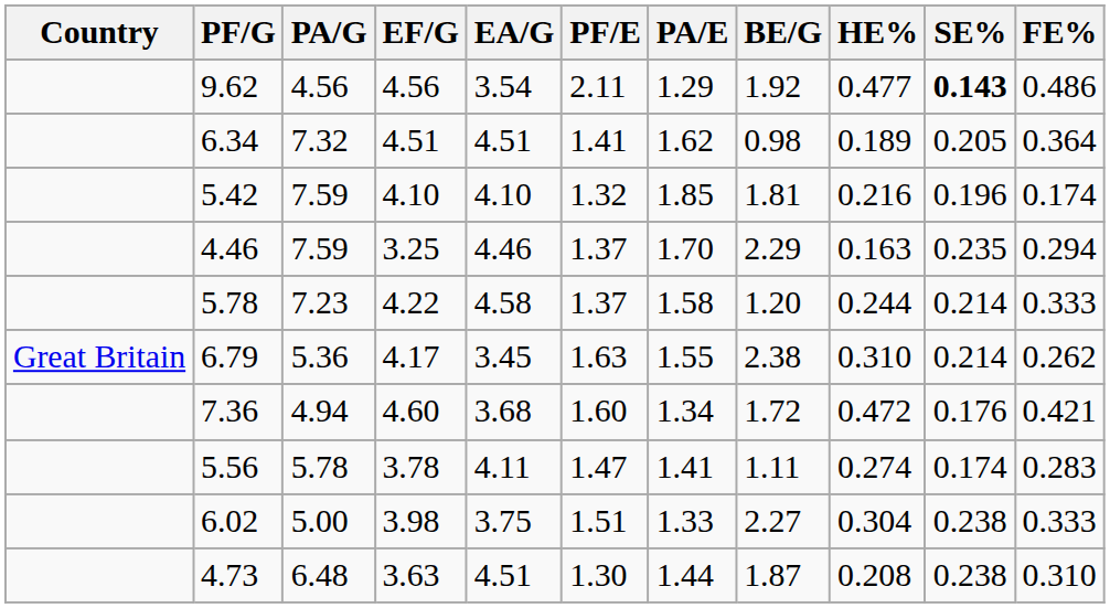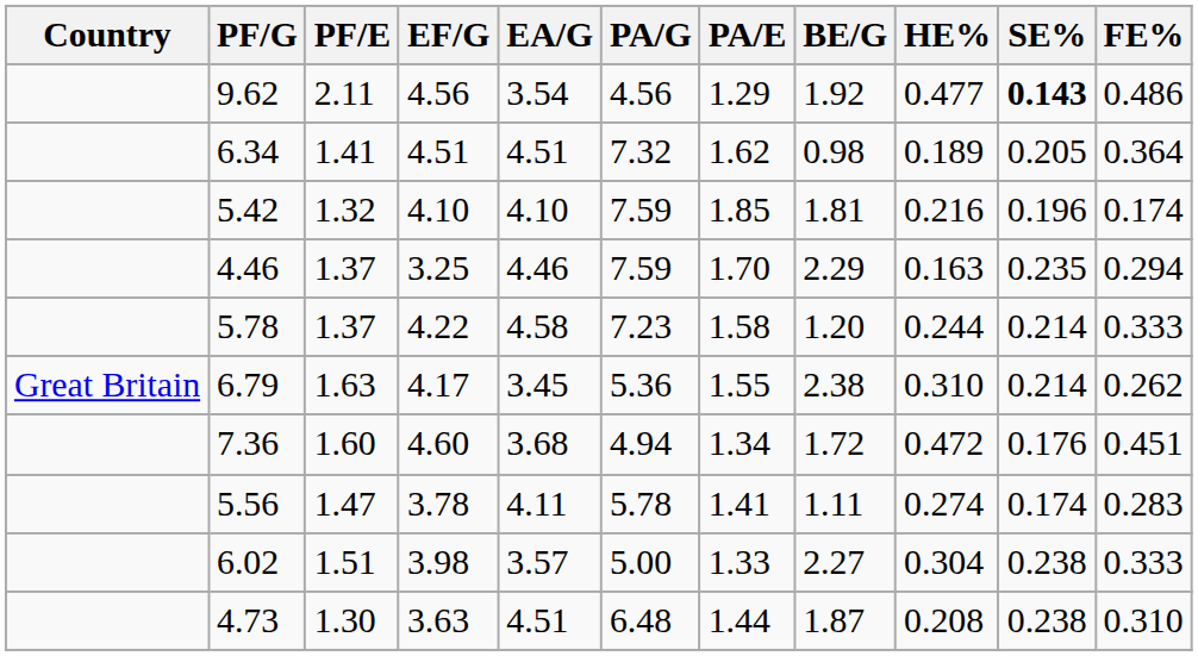 <table class="wikitable sortable" style="text-align:left; font-size:95%">
 <tr>
 <th>Country</th>
 <th>PF/G</th>
-<th>PA/G</th>
+<th>PF/E</th>
 <th>EF/G</th>
 <th>EA/G</th>
-<th>PF/E</th>
+<th>PA/G</th>
 <th>PA/E</th>
 <th>BE/G</th>
 <th>HE%</th>
 <th>SE%</th>
 <th>FE%</th>
 </tr>
 <tr>
 <td></td>
 <td>9.62</td>
-<td>4.56</td>
+<td>2.11</td>
 <td>4.56</td>
 <td>3.54</td>
-<td>2.11</td>
+<td>4.56</td>
 <td>1.29</td>
 <td>1.92</td>
 <td>0.477</td>
 <td><strong>0.143</strong></td>
 <td>0.486</td>
 </tr>
 <tr>
 <td></td>
 <td>6.34</td>
-<td>7.32</td>
+<td>1.41</td>
 <td>4.51</td>
 <td>4.51</td>
-<td>1.41</td>
+<td>7.32</td>
 <td>1.62</td>
 <td>0.98</td>
 <td>0.189</td>
 <td>0.205</td>
 <td>0.364</td>
 </tr>
 <tr>
 <td></td>
 <td>5.42</td>
-<td>7.59</td>
+<td>1.32</td>
 <td>4.10</td>
 <td>4.10</td>
-<td>1.32</td>
+<td>7.59</td>
 <td>1.85</td>
 <td>1.81</td>
 <td>0.216</td>
 <td>0.196</td>
 <td>0.174</td>
 </tr>
 <tr>
 <td></td>
 <td>4.46</td>
-<td>7.59</td>
+<td>1.37</td>
 <td>3.25</td>
 <td>4.46</td>
-<td>1.37</td>
+<td>7.59</td>
 <td>1.70</td>
 <td>2.29</td>
 <td>0.163</td>
 <td>0.235</td>
 <td>0.294</td>
 </tr>
 <tr>
 <td></td>
 <td>5.78</td>
-<td>7.23</td>
+<td>1.37</td>
 <td>4.22</td>
 <td>4.58</td>
-<td>1.37</td>
+<td>7.23</td>
 <td>1.58</td>
 <td>1.20</td>
 <td>0.244</td>
 <td>0.214</td>
 <td>0.333</td>
 </tr>
 <tr>
 <td> <a href='#'>Great Britain</a></td>
 <td>6.79</td>
-<td>5.36</td>
+<td>1.63</td>
 <td>4.17</td>
 <td>3.45</td>
-<td>1.63</td>
+<td>5.36</td>
 <td>1.55</td>
 <td>2.38</td>
 <td>0.310</td>
 <td>0.214</td>
 <td>0.262</td>
 </tr>
 <tr>
 <td></td>
 <td>7.36</td>
-<td>4.94</td>
+<td>1.60</td>
 <td>4.60</td>
 <td>3.68</td>
-<td>1.60</td>
+<td>4.94</td>
 <td>1.34</td>
 <td>1.72</td>
 <td>0.472</td>
 <td>0.176</td>
-<td>0.421</td>
+<td>0.451</td>
 </tr>
 <tr>
 <td></td>
 <td>5.56</td>
-<td>5.78</td>
+<td>1.47</td>
 <td>3.78</td>
 <td>4.11</td>
-<td>1.47</td>
+<td>5.78</td>
 <td>1.41</td>
 <td>1.11</td>
 <td>0.274</td>
 <td>0.174</td>
 <td>0.283</td>
 </tr>
 <tr>
 <td></td>
 <td>6.02</td>
+<td>1.51</td>
+<td>3.98</td>
+<td>3.57</td>
 <td>5.00</td>
-<td>3.98</td>
-<td>3.75</td>
-<td>1.51</td>
 <td>1.33</td>
 <td>2.27</td>
 <td>0.304</td>
 <td>0.238</td>
 <td>0.333</td>
 </tr>
 <tr>
 <td></td>
 <td>4.73</td>
-<td>6.48</td>
+<td>1.30</td>
 <td>3.63</td>
 <td>4.51</td>
-<td>1.30</td>
+<td>6.48</td>
 <td>1.44</td>
 <td>1.87</td>
 <td>0.208</td>
 <td>0.238</td>
 <td>0.310</td>
 </tr>
 </table>
